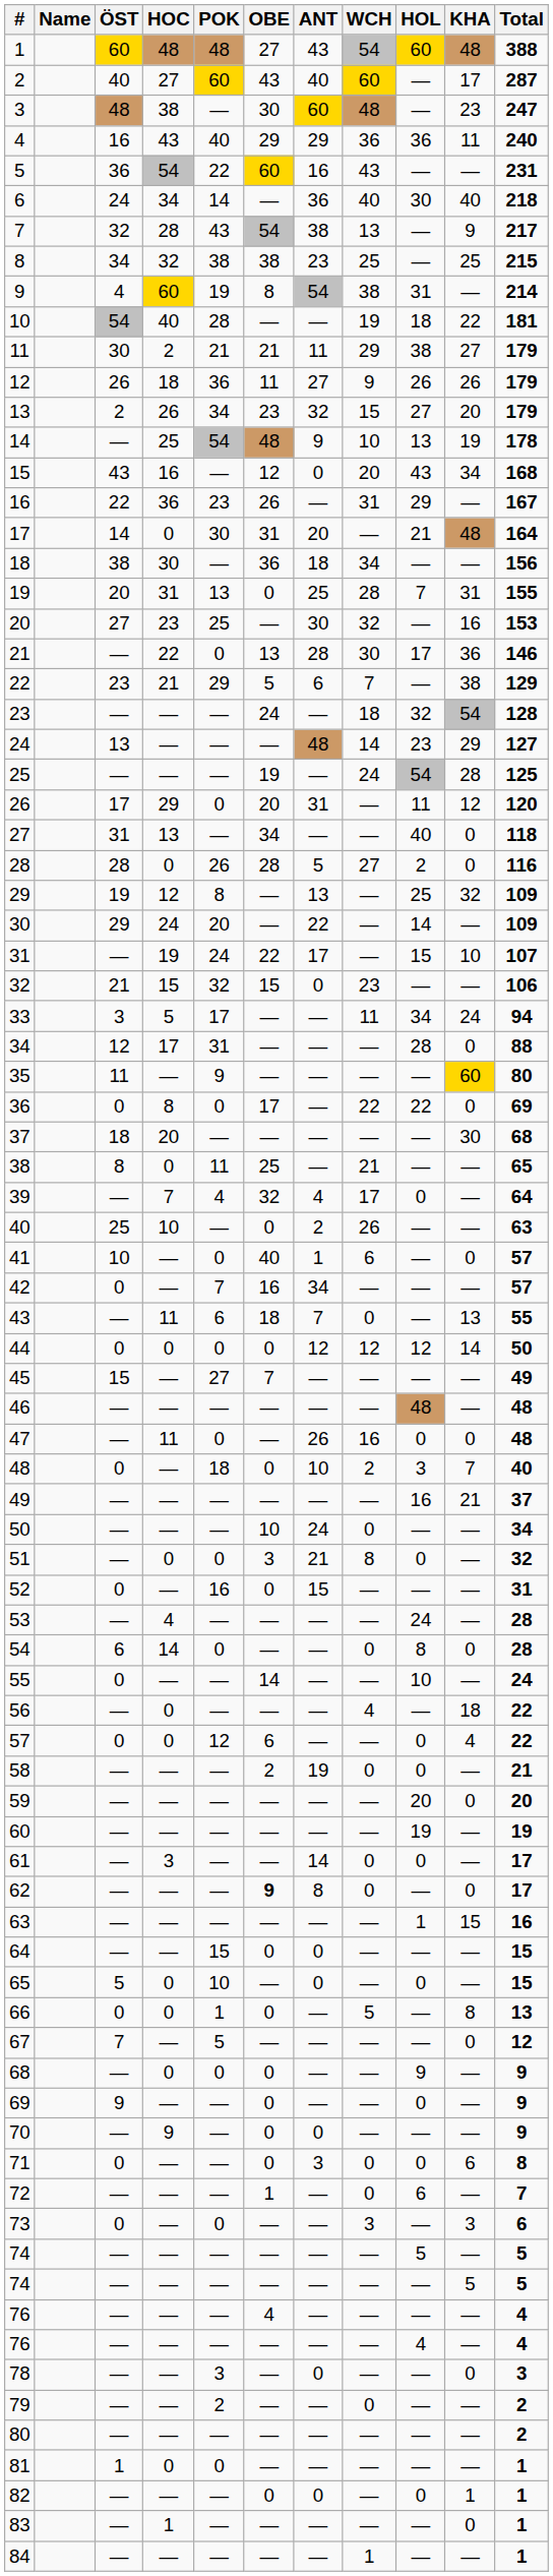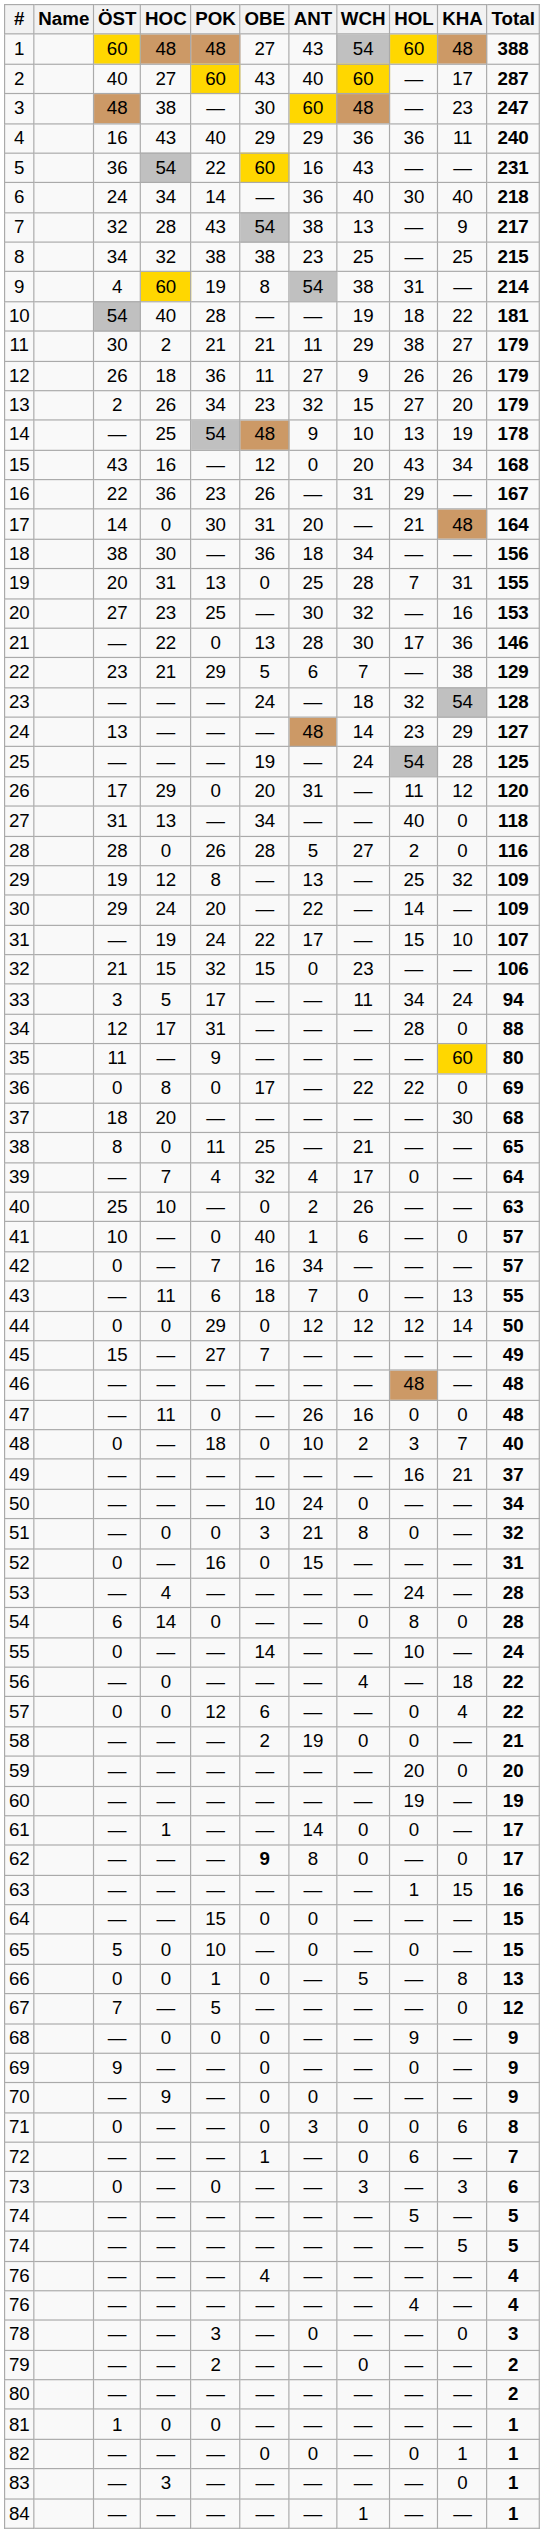 <table class="wikitable sortable" style="text-align:center;">
 <tr>
 <th>#</th>
 <th>Name</th>
 <th>ÖST</th>
 <th>HOC</th>
 <th>POK</th>
 <th>OBE</th>
 <th>ANT</th>
 <th>WCH</th>
 <th>HOL</th>
 <th>KHA</th>
 <th>Total</th>
 </tr>
 <tr>
 <td>1</td>
 <td align="left"></td>
 <td bgcolor="gold">60</td>
 <td bgcolor="CC9966">48</td>
 <td bgcolor="CC9966">48</td>
 <td>27</td>
 <td>43</td>
 <td bgcolor="silver">54</td>
 <td bgcolor="gold">60</td>
 <td bgcolor="CC9966">48</td>
 <td><strong>388</strong></td>
 </tr>
 <tr>
 <td>2</td>
 <td align="left"></td>
 <td>40</td>
 <td>27</td>
 <td bgcolor="gold">60</td>
 <td>43</td>
 <td>40</td>
 <td bgcolor="gold">60</td>
 <td>—</td>
 <td>17</td>
 <td><strong>287</strong></td>
 </tr>
 <tr>
 <td>3</td>
 <td align="left"></td>
 <td bgcolor="CC9966">48</td>
 <td>38</td>
 <td>—</td>
 <td>30</td>
 <td bgcolor="gold">60</td>
 <td bgcolor="CC9966">48</td>
 <td>—</td>
 <td>23</td>
 <td><strong>247</strong></td>
 </tr>
 <tr>
 <td>4</td>
 <td align="left"></td>
 <td>16</td>
 <td>43</td>
 <td>40</td>
 <td>29</td>
 <td>29</td>
 <td>36</td>
 <td>36</td>
 <td>11</td>
 <td><strong>240</strong></td>
 </tr>
 <tr>
 <td>5</td>
 <td align="left"></td>
 <td>36</td>
 <td bgcolor="silver">54</td>
 <td>22</td>
 <td bgcolor="gold">60</td>
 <td>16</td>
 <td>43</td>
 <td>—</td>
 <td>—</td>
 <td><strong>231</strong></td>
 </tr>
 <tr>
 <td>6</td>
 <td align="left"></td>
 <td>24</td>
 <td>34</td>
 <td>14</td>
 <td>—</td>
 <td>36</td>
 <td>40</td>
 <td>30</td>
 <td>40</td>
 <td><strong>218</strong></td>
 </tr>
 <tr>
 <td>7</td>
 <td align="left"></td>
 <td>32</td>
 <td>28</td>
 <td>43</td>
 <td bgcolor="silver">54</td>
 <td>38</td>
 <td>13</td>
 <td>—</td>
 <td>9</td>
 <td><strong>217</strong></td>
 </tr>
 <tr>
 <td>8</td>
 <td align="left"></td>
 <td>34</td>
 <td>32</td>
 <td>38</td>
 <td>38</td>
 <td>23</td>
 <td>25</td>
 <td>—</td>
 <td>25</td>
 <td><strong>215</strong></td>
 </tr>
 <tr>
 <td>9</td>
 <td align="left"></td>
 <td>4</td>
 <td bgcolor="gold">60</td>
 <td>19</td>
 <td>8</td>
 <td bgcolor="silver">54</td>
 <td>38</td>
 <td>31</td>
 <td>—</td>
 <td><strong>214</strong></td>
 </tr>
 <tr>
 <td>10</td>
 <td align="left"></td>
 <td bgcolor="silver">54</td>
 <td>40</td>
 <td>28</td>
 <td>—</td>
 <td>—</td>
 <td>19</td>
 <td>18</td>
 <td>22</td>
 <td><strong>181</strong></td>
 </tr>
 <tr>
 <td>11</td>
 <td align="left"></td>
 <td>30</td>
 <td>2</td>
 <td>21</td>
 <td>21</td>
 <td>11</td>
 <td>29</td>
 <td>38</td>
 <td>27</td>
 <td><strong>179</strong></td>
 </tr>
 <tr>
 <td>12</td>
 <td align="left"></td>
 <td>26</td>
 <td>18</td>
 <td>36</td>
 <td>11</td>
 <td>27</td>
 <td>9</td>
 <td>26</td>
 <td>26</td>
 <td><strong>179</strong></td>
 </tr>
 <tr>
 <td>13</td>
 <td align="left"></td>
 <td>2</td>
 <td>26</td>
 <td>34</td>
 <td>23</td>
 <td>32</td>
 <td>15</td>
 <td>27</td>
 <td>20</td>
 <td><strong>179</strong></td>
 </tr>
 <tr>
 <td>14</td>
 <td align="left"></td>
 <td>—</td>
 <td>25</td>
 <td bgcolor="silver">54</td>
 <td bgcolor="CC9966">48</td>
 <td>9</td>
 <td>10</td>
 <td>13</td>
 <td>19</td>
 <td><strong>178</strong></td>
 </tr>
 <tr>
 <td>15</td>
 <td align="left"></td>
 <td>43</td>
 <td>16</td>
 <td>—</td>
 <td>12</td>
 <td>0</td>
 <td>20</td>
 <td>43</td>
 <td>34</td>
 <td><strong>168</strong></td>
 </tr>
 <tr>
 <td>16</td>
 <td align="left"></td>
 <td>22</td>
 <td>36</td>
 <td>23</td>
 <td>26</td>
 <td>—</td>
 <td>31</td>
 <td>29</td>
 <td>—</td>
 <td><strong>167</strong></td>
 </tr>
 <tr>
 <td>17</td>
 <td align="left"></td>
 <td>14</td>
 <td>0</td>
 <td>30</td>
 <td>31</td>
 <td>20</td>
 <td>—</td>
 <td>21</td>
 <td bgcolor="CC9966">48</td>
 <td><strong>164</strong></td>
 </tr>
 <tr>
 <td>18</td>
 <td align="left"></td>
 <td>38</td>
 <td>30</td>
 <td>—</td>
 <td>36</td>
 <td>18</td>
 <td>34</td>
 <td>—</td>
 <td>—</td>
 <td><strong>156</strong></td>
 </tr>
 <tr>
 <td>19</td>
 <td align="left"></td>
 <td>20</td>
 <td>31</td>
 <td>13</td>
 <td>0</td>
 <td>25</td>
 <td>28</td>
 <td>7</td>
 <td>31</td>
 <td><strong>155</strong></td>
 </tr>
 <tr>
 <td>20</td>
 <td align="left"></td>
 <td>27</td>
 <td>23</td>
 <td>25</td>
 <td>—</td>
 <td>30</td>
 <td>32</td>
 <td>—</td>
 <td>16</td>
 <td><strong>153</strong></td>
 </tr>
 <tr>
 <td>21</td>
 <td align="left"></td>
 <td>—</td>
 <td>22</td>
 <td>0</td>
 <td>13</td>
 <td>28</td>
 <td>30</td>
 <td>17</td>
 <td>36</td>
 <td><strong>146</strong></td>
 </tr>
 <tr>
 <td>22</td>
 <td align="left"></td>
 <td>23</td>
 <td>21</td>
 <td>29</td>
 <td>5</td>
 <td>6</td>
 <td>7</td>
 <td>—</td>
 <td>38</td>
 <td><strong>129</strong></td>
 </tr>
 <tr>
 <td>23</td>
 <td align="left"></td>
 <td>—</td>
 <td>—</td>
 <td>—</td>
 <td>24</td>
 <td>—</td>
 <td>18</td>
 <td>32</td>
 <td bgcolor="silver">54</td>
 <td><strong>128</strong></td>
 </tr>
 <tr>
 <td>24</td>
 <td align="left"></td>
 <td>13</td>
 <td>—</td>
 <td>—</td>
 <td>—</td>
 <td bgcolor="CC9966">48</td>
 <td>14</td>
 <td>23</td>
 <td>29</td>
 <td><strong>127</strong></td>
 </tr>
 <tr>
 <td>25</td>
 <td align="left"></td>
 <td>—</td>
 <td>—</td>
 <td>—</td>
 <td>19</td>
 <td>—</td>
 <td>24</td>
 <td bgcolor="silver">54</td>
 <td>28</td>
 <td><strong>125</strong></td>
 </tr>
 <tr>
 <td>26</td>
 <td align="left"></td>
 <td>17</td>
 <td>29</td>
 <td>0</td>
 <td>20</td>
 <td>31</td>
 <td>—</td>
 <td>11</td>
 <td>12</td>
 <td><strong>120</strong></td>
 </tr>
 <tr>
 <td>27</td>
 <td align="left"></td>
 <td>31</td>
 <td>13</td>
 <td>—</td>
 <td>34</td>
 <td>—</td>
 <td>—</td>
 <td>40</td>
 <td>0</td>
 <td><strong>118</strong></td>
 </tr>
 <tr>
 <td>28</td>
 <td align="left"></td>
 <td>28</td>
 <td>0</td>
 <td>26</td>
 <td>28</td>
 <td>5</td>
 <td>27</td>
 <td>2</td>
 <td>0</td>
 <td><strong>116</strong></td>
 </tr>
 <tr>
 <td>29</td>
 <td align="left"></td>
 <td>19</td>
 <td>12</td>
 <td>8</td>
 <td>—</td>
 <td>13</td>
 <td>—</td>
 <td>25</td>
 <td>32</td>
 <td><strong>109</strong></td>
 </tr>
 <tr>
 <td>30</td>
 <td align="left"></td>
 <td>29</td>
 <td>24</td>
 <td>20</td>
 <td>—</td>
 <td>22</td>
 <td>—</td>
 <td>14</td>
 <td>—</td>
 <td><strong>109</strong></td>
 </tr>
 <tr>
 <td>31</td>
 <td align="left"></td>
 <td>—</td>
 <td>19</td>
 <td>24</td>
 <td>22</td>
 <td>17</td>
 <td>—</td>
 <td>15</td>
 <td>10</td>
 <td><strong>107</strong></td>
 </tr>
 <tr>
 <td>32</td>
 <td align="left"></td>
 <td>21</td>
 <td>15</td>
 <td>32</td>
 <td>15</td>
 <td>0</td>
 <td>23</td>
 <td>—</td>
 <td>—</td>
 <td><strong>106</strong></td>
 </tr>
 <tr>
 <td>33</td>
 <td align="left"></td>
 <td>3</td>
 <td>5</td>
 <td>17</td>
 <td>—</td>
 <td>—</td>
 <td>11</td>
 <td>34</td>
 <td>24</td>
 <td><strong>94</strong></td>
 </tr>
 <tr>
 <td>34</td>
 <td align="left"></td>
 <td>12</td>
 <td>17</td>
 <td>31</td>
 <td>—</td>
 <td>—</td>
 <td>—</td>
 <td>28</td>
 <td>0</td>
 <td><strong>88</strong></td>
 </tr>
 <tr>
 <td>35</td>
 <td align="left"></td>
 <td>11</td>
 <td>—</td>
 <td>9</td>
 <td>—</td>
 <td>—</td>
 <td>—</td>
 <td>—</td>
 <td bgcolor="gold">60</td>
 <td><strong>80</strong></td>
 </tr>
 <tr>
 <td>36</td>
 <td align="left"></td>
 <td>0</td>
 <td>8</td>
 <td>0</td>
 <td>17</td>
 <td>—</td>
 <td>22</td>
 <td>22</td>
 <td>0</td>
 <td><strong>69</strong></td>
 </tr>
 <tr>
 <td>37</td>
 <td align="left"></td>
 <td>18</td>
 <td>20</td>
 <td>—</td>
 <td>—</td>
 <td>—</td>
 <td>—</td>
 <td>—</td>
 <td>30</td>
 <td><strong>68</strong></td>
 </tr>
 <tr>
 <td>38</td>
 <td align="left"></td>
 <td>8</td>
 <td>0</td>
 <td>11</td>
 <td>25</td>
 <td>—</td>
 <td>21</td>
 <td>—</td>
 <td>—</td>
 <td><strong>65</strong></td>
 </tr>
 <tr>
 <td>39</td>
 <td align="left"></td>
 <td>—</td>
 <td>7</td>
 <td>4</td>
 <td>32</td>
 <td>4</td>
 <td>17</td>
 <td>0</td>
 <td>—</td>
 <td><strong>64</strong></td>
 </tr>
 <tr>
 <td>40</td>
 <td align="left"></td>
 <td>25</td>
 <td>10</td>
 <td>—</td>
 <td>0</td>
 <td>2</td>
 <td>26</td>
 <td>—</td>
 <td>—</td>
 <td><strong>63</strong></td>
 </tr>
 <tr>
 <td>41</td>
 <td align="left"></td>
 <td>10</td>
 <td>—</td>
 <td>0</td>
 <td>40</td>
 <td>1</td>
 <td>6</td>
 <td>—</td>
 <td>0</td>
 <td><strong>57</strong></td>
 </tr>
 <tr>
 <td>42</td>
 <td align="left"></td>
 <td>0</td>
 <td>—</td>
 <td>7</td>
 <td>16</td>
 <td>34</td>
 <td>—</td>
 <td>—</td>
 <td>—</td>
 <td><strong>57</strong></td>
 </tr>
 <tr>
 <td>43</td>
 <td align="left"></td>
 <td>—</td>
 <td>11</td>
 <td>6</td>
 <td>18</td>
 <td>7</td>
 <td>0</td>
 <td>—</td>
 <td>13</td>
 <td><strong>55</strong></td>
 </tr>
 <tr>
 <td>44</td>
 <td align="left"></td>
 <td>0</td>
 <td>0</td>
-<td>0</td>
+<td>29</td>
 <td>0</td>
 <td>12</td>
 <td>12</td>
 <td>12</td>
 <td>14</td>
 <td><strong>50</strong></td>
 </tr>
 <tr>
 <td>45</td>
 <td align="left"></td>
 <td>15</td>
 <td>—</td>
 <td>27</td>
 <td>7</td>
 <td>—</td>
 <td>—</td>
 <td>—</td>
 <td>—</td>
 <td><strong>49</strong></td>
 </tr>
 <tr>
 <td>46</td>
 <td align="left"></td>
 <td>—</td>
 <td>—</td>
 <td>—</td>
 <td>—</td>
 <td>—</td>
 <td>—</td>
 <td bgcolor="CC9966">48</td>
 <td>—</td>
 <td><strong>48</strong></td>
 </tr>
 <tr>
 <td>47</td>
 <td align="left"></td>
 <td>—</td>
 <td>11</td>
 <td>0</td>
 <td>—</td>
 <td>26</td>
 <td>16</td>
 <td>0</td>
 <td>0</td>
 <td><strong>48</strong></td>
 </tr>
 <tr>
 <td>48</td>
 <td align="left"></td>
 <td>0</td>
 <td>—</td>
 <td>18</td>
 <td>0</td>
 <td>10</td>
 <td>2</td>
 <td>3</td>
 <td>7</td>
 <td><strong>40</strong></td>
 </tr>
 <tr>
 <td>49</td>
 <td align="left"></td>
 <td>—</td>
 <td>—</td>
 <td>—</td>
 <td>—</td>
 <td>—</td>
 <td>—</td>
 <td>16</td>
 <td>21</td>
 <td><strong>37</strong></td>
 </tr>
 <tr>
 <td>50</td>
 <td align="left"></td>
 <td>—</td>
 <td>—</td>
 <td>—</td>
 <td>10</td>
 <td>24</td>
 <td>0</td>
 <td>—</td>
 <td>—</td>
 <td><strong>34</strong></td>
 </tr>
 <tr>
 <td>51</td>
 <td align="left"></td>
 <td>—</td>
 <td>0</td>
 <td>0</td>
 <td>3</td>
 <td>21</td>
 <td>8</td>
 <td>0</td>
 <td>—</td>
 <td><strong>32</strong></td>
 </tr>
 <tr>
 <td>52</td>
 <td align="left"></td>
 <td>0</td>
 <td>—</td>
 <td>16</td>
 <td>0</td>
 <td>15</td>
 <td>—</td>
 <td>—</td>
 <td>—</td>
 <td><strong>31</strong></td>
 </tr>
 <tr>
 <td>53</td>
 <td align="left"></td>
 <td>—</td>
 <td>4</td>
 <td>—</td>
 <td>—</td>
 <td>—</td>
 <td>—</td>
 <td>24</td>
 <td>—</td>
 <td><strong>28</strong></td>
 </tr>
 <tr>
 <td>54</td>
 <td align="left"></td>
 <td>6</td>
 <td>14</td>
 <td>0</td>
 <td>—</td>
 <td>—</td>
 <td>0</td>
 <td>8</td>
 <td>0</td>
 <td><strong>28</strong></td>
 </tr>
 <tr>
 <td>55</td>
 <td align="left"></td>
 <td>0</td>
 <td>—</td>
 <td>—</td>
 <td>14</td>
 <td>—</td>
 <td>—</td>
 <td>10</td>
 <td>—</td>
 <td><strong>24</strong></td>
 </tr>
 <tr>
 <td>56</td>
 <td align="left"></td>
 <td>—</td>
 <td>0</td>
 <td>—</td>
 <td>—</td>
 <td>—</td>
 <td>4</td>
 <td>—</td>
 <td>18</td>
 <td><strong>22</strong></td>
 </tr>
 <tr>
 <td>57</td>
 <td align="left"></td>
 <td>0</td>
 <td>0</td>
 <td>12</td>
 <td>6</td>
 <td>—</td>
 <td>—</td>
 <td>0</td>
 <td>4</td>
 <td><strong>22</strong></td>
 </tr>
 <tr>
 <td>58</td>
 <td align="left"></td>
 <td>—</td>
 <td>—</td>
 <td>—</td>
 <td>2</td>
 <td>19</td>
 <td>0</td>
 <td>0</td>
 <td>—</td>
 <td><strong>21</strong></td>
 </tr>
 <tr>
 <td>59</td>
 <td align="left"></td>
 <td>—</td>
 <td>—</td>
 <td>—</td>
 <td>—</td>
 <td>—</td>
 <td>—</td>
 <td>20</td>
 <td>0</td>
 <td><strong>20</strong></td>
 </tr>
 <tr>
 <td>60</td>
 <td align="left"></td>
 <td>—</td>
 <td>—</td>
 <td>—</td>
 <td>—</td>
 <td>—</td>
 <td>—</td>
 <td>19</td>
 <td>—</td>
 <td><strong>19</strong></td>
 </tr>
 <tr>
 <td>61</td>
 <td align="left"></td>
 <td>—</td>
-<td>3</td>
+<td>1</td>
 <td>—</td>
 <td>—</td>
 <td>14</td>
 <td>0</td>
 <td>0</td>
 <td>—</td>
 <td><strong>17</strong></td>
 </tr>
 <tr>
 <td>62</td>
 <td align="left"></td>
 <td>—</td>
 <td>—</td>
 <td>—</td>
 <td><strong>9</strong></td>
 <td>8</td>
 <td>0</td>
 <td>—</td>
 <td>0</td>
 <td><strong>17</strong></td>
 </tr>
 <tr>
 <td>63</td>
 <td align="left"></td>
 <td>—</td>
 <td>—</td>
 <td>—</td>
 <td>—</td>
 <td>—</td>
 <td>—</td>
 <td>1</td>
 <td>15</td>
 <td><strong>16</strong></td>
 </tr>
 <tr>
 <td>64</td>
 <td align="left"></td>
 <td>—</td>
 <td>—</td>
 <td>15</td>
 <td>0</td>
 <td>0</td>
 <td>—</td>
 <td>—</td>
 <td>—</td>
 <td><strong>15</strong></td>
 </tr>
 <tr>
 <td>65</td>
 <td align="left"></td>
 <td>5</td>
 <td>0</td>
 <td>10</td>
 <td>—</td>
 <td>0</td>
 <td>—</td>
 <td>0</td>
 <td>—</td>
 <td><strong>15</strong></td>
 </tr>
 <tr>
 <td>66</td>
 <td align="left"></td>
 <td>0</td>
 <td>0</td>
 <td>1</td>
 <td>0</td>
 <td>—</td>
 <td>5</td>
 <td>—</td>
 <td>8</td>
 <td><strong>13</strong></td>
 </tr>
 <tr>
 <td>67</td>
 <td align="left"></td>
 <td>7</td>
 <td>—</td>
 <td>5</td>
 <td>—</td>
 <td>—</td>
 <td>—</td>
 <td>—</td>
 <td>0</td>
 <td><strong>12</strong></td>
 </tr>
 <tr>
 <td>68</td>
 <td align="left"></td>
 <td>—</td>
 <td>0</td>
 <td>0</td>
 <td>0</td>
 <td>—</td>
 <td>—</td>
 <td>9</td>
 <td>—</td>
 <td><strong>9</strong></td>
 </tr>
 <tr>
 <td>69</td>
 <td align="left"></td>
 <td>9</td>
 <td>—</td>
 <td>—</td>
 <td>0</td>
 <td>—</td>
 <td>—</td>
 <td>0</td>
 <td>—</td>
 <td><strong>9</strong></td>
 </tr>
 <tr>
 <td>70</td>
 <td align="left"></td>
 <td>—</td>
 <td>9</td>
 <td>—</td>
 <td>0</td>
 <td>0</td>
 <td>—</td>
 <td>—</td>
 <td>—</td>
 <td><strong>9</strong></td>
 </tr>
 <tr>
 <td>71</td>
 <td align="left"></td>
 <td>0</td>
 <td>—</td>
 <td>—</td>
 <td>0</td>
 <td>3</td>
 <td>0</td>
 <td>0</td>
 <td>6</td>
 <td><strong>8</strong></td>
 </tr>
 <tr>
 <td>72</td>
 <td align="left"></td>
 <td>—</td>
 <td>—</td>
 <td>—</td>
 <td>1</td>
 <td>—</td>
 <td>0</td>
 <td>6</td>
 <td>—</td>
 <td><strong>7</strong></td>
 </tr>
 <tr>
 <td>73</td>
 <td align="left"></td>
 <td>0</td>
 <td>—</td>
 <td>0</td>
 <td>—</td>
 <td>—</td>
 <td>3</td>
 <td>—</td>
 <td>3</td>
 <td><strong>6</strong></td>
 </tr>
 <tr>
 <td>74</td>
 <td align="left"></td>
 <td>—</td>
 <td>—</td>
 <td>—</td>
 <td>—</td>
 <td>—</td>
 <td>—</td>
 <td>5</td>
 <td>—</td>
 <td><strong>5</strong></td>
 </tr>
 <tr>
 <td>74</td>
 <td align="left"></td>
 <td>—</td>
 <td>—</td>
 <td>—</td>
 <td>—</td>
 <td>—</td>
 <td>—</td>
 <td>—</td>
 <td>5</td>
 <td><strong>5</strong></td>
 </tr>
 <tr>
 <td>76</td>
 <td align="left"></td>
 <td>—</td>
 <td>—</td>
 <td>—</td>
 <td>4</td>
 <td>—</td>
 <td>—</td>
 <td>—</td>
 <td>—</td>
 <td><strong>4</strong></td>
 </tr>
 <tr>
 <td>76</td>
 <td align="left"></td>
 <td>—</td>
 <td>—</td>
 <td>—</td>
 <td>—</td>
 <td>—</td>
 <td>—</td>
 <td>4</td>
 <td>—</td>
 <td><strong>4</strong></td>
 </tr>
 <tr>
 <td>78</td>
 <td align="left"></td>
 <td>—</td>
 <td>—</td>
 <td>3</td>
 <td>—</td>
 <td>0</td>
 <td>—</td>
 <td>—</td>
 <td>0</td>
 <td><strong>3</strong></td>
 </tr>
 <tr>
 <td>79</td>
 <td align="left"></td>
 <td>—</td>
 <td>—</td>
 <td>2</td>
 <td>—</td>
 <td>—</td>
 <td>0</td>
 <td>—</td>
 <td>—</td>
 <td><strong>2</strong></td>
 </tr>
 <tr>
 <td>80</td>
 <td align="left"></td>
 <td>—</td>
 <td>—</td>
 <td>—</td>
 <td>—</td>
 <td>—</td>
 <td>—</td>
 <td>—</td>
 <td>—</td>
 <td><strong>2</strong></td>
 </tr>
 <tr>
 <td>81</td>
 <td align="left"></td>
 <td>1</td>
 <td>0</td>
 <td>0</td>
 <td>—</td>
 <td>—</td>
 <td>—</td>
 <td>—</td>
 <td>—</td>
 <td><strong>1</strong></td>
 </tr>
 <tr>
 <td>82</td>
 <td align="left"></td>
 <td>—</td>
 <td>—</td>
 <td>—</td>
 <td>0</td>
 <td>0</td>
 <td>—</td>
 <td>0</td>
 <td>1</td>
 <td><strong>1</strong></td>
 </tr>
 <tr>
 <td>83</td>
 <td align="left"></td>
 <td>—</td>
-<td>1</td>
+<td>3</td>
 <td>—</td>
 <td>—</td>
 <td>—</td>
 <td>—</td>
 <td>—</td>
 <td>0</td>
 <td><strong>1</strong></td>
 </tr>
 <tr>
 <td>84</td>
 <td align="left"></td>
 <td>—</td>
 <td>—</td>
 <td>—</td>
 <td>—</td>
 <td>—</td>
 <td>1</td>
 <td>—</td>
 <td>—</td>
 <td><strong>1</strong></td>
 </tr>
 </table>
